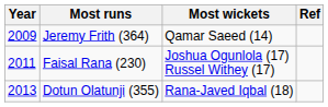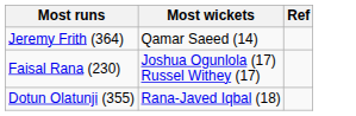 <table class="wikitable">
 <tr>
-<th>Year</th>
 <th>Most runs</th>
 <th>Most wickets</th>
 <th>Ref</th>
 </tr>
 <tr>
-<td><a href='#'>2009</a></td>
 <td> <a href='#'>Jeremy Frith</a> (364)</td>
 <td> Qamar Saeed (14)</td>
 <td></td>
 </tr>
 <tr>
-<td><a href='#'>2011</a></td>
 <td> <a href='#'>Faisal Rana</a> (230)</td>
 <td> <a href='#'>Joshua Ogunlola</a> (17)<br> <a href='#'>Russel Withey</a> (17)</td>
 <td></td>
 </tr>
 <tr>
-<td><a href='#'>2013</a></td>
 <td> <a href='#'>Dotun Olatunji</a> (355)</td>
 <td> <a href='#'>Rana-Javed Iqbal</a> (18)</td>
 <td></td>
 </tr>
 </table>
